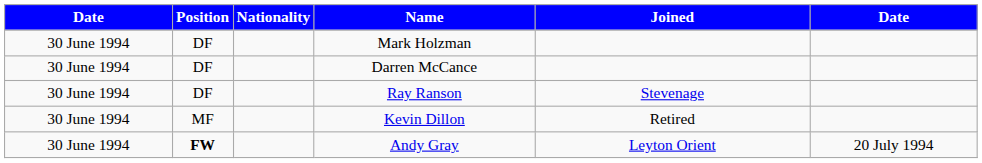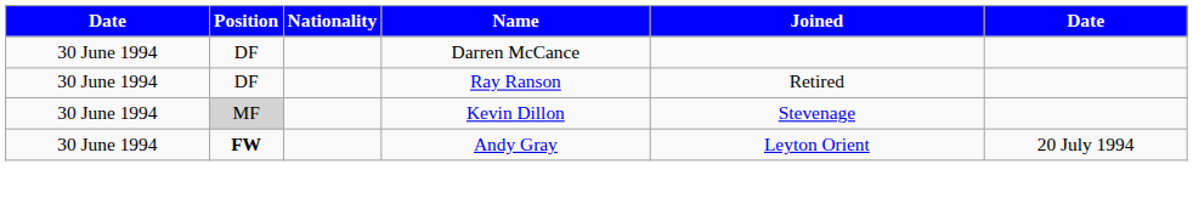 <table class="wikitable"  style="text-align:center; font-size:90%; ">
 <tr>
 <th style="background:#00f; color:white; width:150px;">Date</th>
 <th style="background:#00f; color:white; width:50px;">Position</th>
 <th style="background:#00f; color:white; width:50px;">Nationality</th>
 <th style="background:#00f; color:white; width:200px;">Name</th>
 <th style="background:#00f; color:white; width:250px;">Joined</th>
 <th style="background:#00f; color:white; width:150px;">Date</th>
-</tr>
-<tr>
-<td>30 June 1994</td>
-<td>DF</td>
-<td></td>
-<td>Mark Holzman</td>
-<td></td>
-<td></td>
 </tr>
 <tr>
 <td>30 June 1994</td>
 <td>DF</td>
 <td></td>
 <td>Darren McCance</td>
 <td></td>
 <td></td>
 </tr>
 <tr>
 <td>30 June 1994</td>
 <td>DF</td>
 <td></td>
 <td><a href='#'>Ray Ranson</a></td>
-<td><a href='#'>Stevenage</a></td>
+<td>Retired</td>
 <td></td>
 </tr>
 <tr>
 <td>30 June 1994</td>
-<td>MF</td>
+<td style="background: lightgrey;">MF</td>
 <td></td>
 <td><a href='#'>Kevin Dillon</a></td>
-<td>Retired</td>
+<td><a href='#'>Stevenage</a></td>
 <td></td>
 </tr>
 <tr>
 <td>30 June 1994</td>
 <td><strong>FW</strong></td>
 <td></td>
 <td><a href='#'>Andy Gray</a></td>
 <td><a href='#'>Leyton Orient</a></td>
 <td>20 July 1994</td>
 </tr>
 </table>
